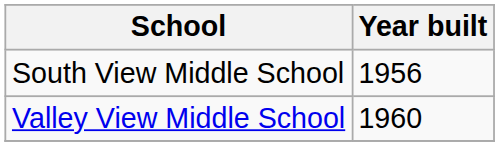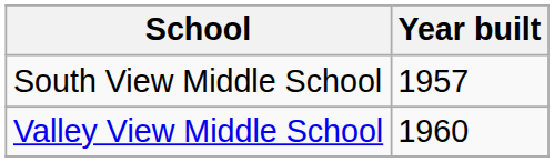 <table class="wikitable" style="margin: 1em auto 1em auto">
 <tr>
 <th>School</th>
 <th>Year built</th>
 </tr>
 <tr>
 <td>South View Middle School</td>
-<td>1956</td>
+<td>1957</td>
 </tr>
 <tr>
 <td><a href='#'>Valley View Middle School</a></td>
 <td>1960</td>
 </tr>
 <tr>
 </tr>
 </table>
